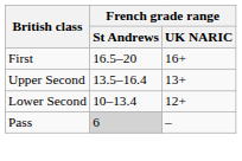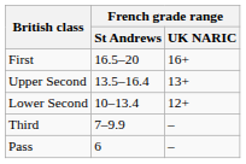 <table class="wikitable">
 <tr>
 <th rowspan="2">British class</th>
 <th colspan="2">French grade range</th>
 </tr>
 <tr>
 <th>St Andrews</th>
 <th>UK NARIC</th>
 </tr>
 <tr>
 <td>First</td>
 <td>16.5–20</td>
 <td>16+</td>
 </tr>
 <tr>
 <td>Upper Second</td>
 <td>13.5–16.4</td>
 <td>13+</td>
 </tr>
 <tr>
 <td>Lower Second</td>
 <td>10–13.4</td>
 <td>12+</td>
 </tr>
 <tr>
+<td>Third</td>
+<td>7–9.9</td>
+<td>–</td>
+</tr>
+<tr>
 <td>Pass</td>
-<td style="background: lightgrey;">6</td>
+<td>6</td>
 <td>–</td>
 </tr>
 </table>
